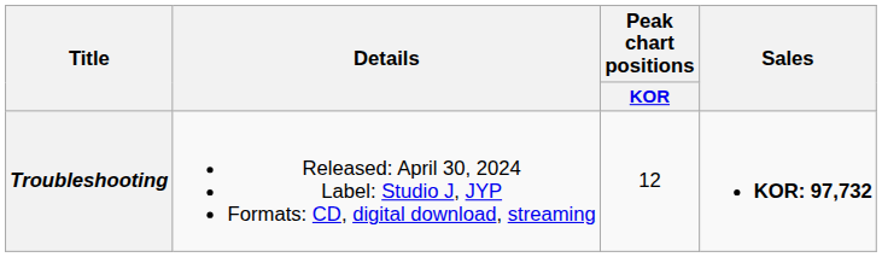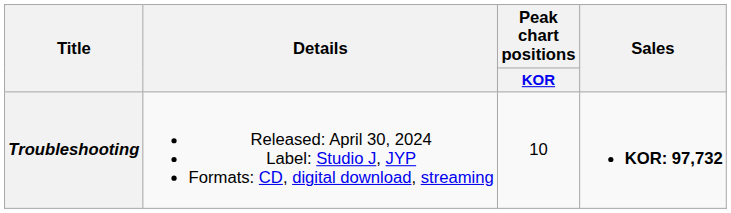 <table class="wikitable plainrowheaders" style="text-align:center">
 <tr>
 <th scope="col" rowspan="2">Title</th>
 <th scope="col" rowspan="2">Details</th>
 <th scope="col" colspan="1">Peak chart positions</th>
 <th scope="col" rowspan="2">Sales</th>
 </tr>
 <tr>
 <th scope="col" style="font-size:90%; width:2.5em"><a href='#'>KOR</a><br></th>
 </tr>
 <tr>
 <th scope="row"><em>Troubleshooting</em></th>
 <td><br><ul><li>Released: April 30, 2024</li><li>Label: <a href='#'>Studio J</a>, <a href='#'>JYP</a></li><li>Formats: <a href='#'>CD</a>, <a href='#'>digital download</a>, <a href='#'>streaming</a></li></ul></td>
-<td>12</td>
+<td>10</td>
 <td><strong><br><ul><li>KOR: 97,732</li></ul></strong></td>
 </tr>
 </table>
